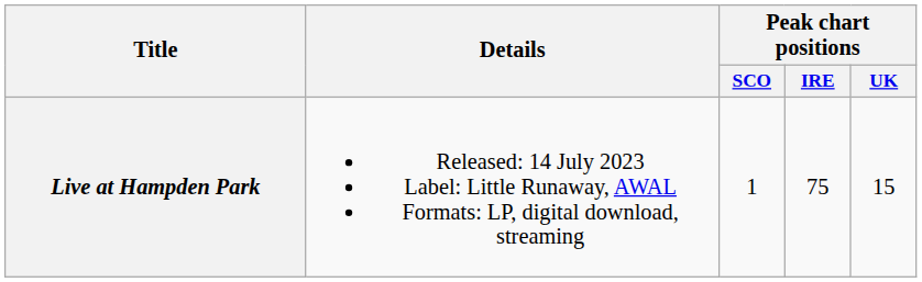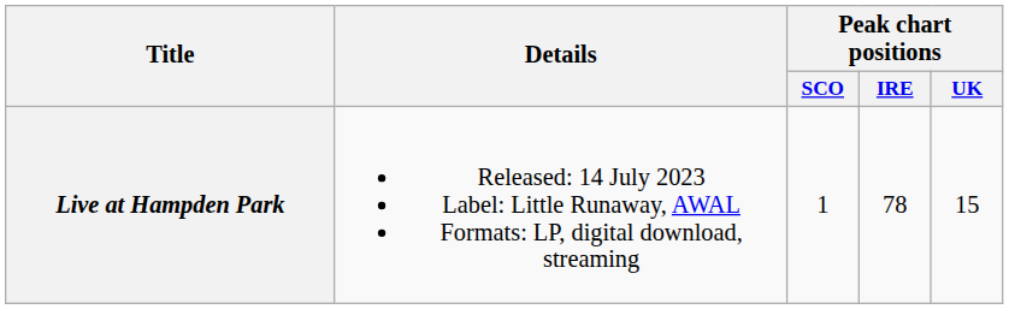 <table class="wikitable plainrowheaders" style="text-align:center;">
 <tr>
 <th scope="col" rowspan="2" style="width:13em;">Title</th>
 <th scope="col" rowspan="2" style="width:18em;">Details</th>
 <th scope="col" colspan="3">Peak chart positions</th>
 </tr>
 <tr>
 <th scope="col" style="width:3em;font-size:85%;"><a href='#'>SCO</a><br></th>
 <th scope="col" style="width:3em;font-size:85%;"><a href='#'>IRE</a><br></th>
 <th scope="col" style="width:3em;font-size:85%;"><a href='#'>UK</a><br></th>
 </tr>
 <tr>
 <th scope="row"><em>Live at Hampden Park</em></th>
 <td><br><ul><li>Released: 14 July 2023</li><li>Label: Little Runaway, <a href='#'>AWAL</a></li><li>Formats: LP, digital download, streaming</li></ul></td>
 <td>1</td>
-<td>75<br></td>
+<td>78<br></td>
 <td>15</td>
 </tr>
 </table>
